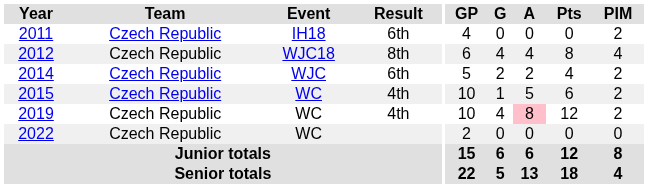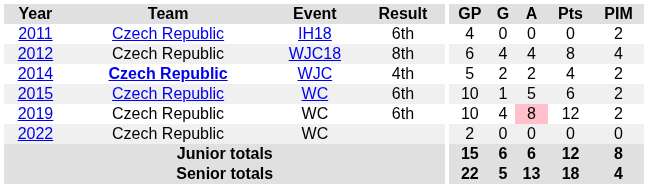 <table border="0" cellpadding="1" cellspacing="0" ID="Table3" style="text-align:center; width:40em">
 <tr ALIGN="center" bgcolor="#e0e0e0">
 <th>Year</th>
 <th>Team</th>
 <th>Event</th>
 <th>Result</th>
 <th rowspan="99" bgcolor="#ffffff"></th>
 <th>GP</th>
 <th>G</th>
 <th>A</th>
 <th>Pts</th>
 <th>PIM</th>
 </tr>
 <tr>
 <td><a href='#'>2011</a></td>
 <td><a href='#'>Czech Republic</a></td>
 <td><a href='#'>IH18</a></td>
 <td>6th</td>
 <td>4</td>
 <td>0</td>
 <td>0</td>
 <td>0</td>
 <td>2</td>
 </tr>
 <tr bgcolor="#f0f0f0">
 <td><a href='#'>2012</a></td>
 <td>Czech Republic</td>
 <td><a href='#'>WJC18</a></td>
 <td>8th</td>
 <td>6</td>
 <td>4</td>
 <td>4</td>
 <td>8</td>
 <td>4</td>
 </tr>
 <tr>
 <td><a href='#'>2014</a></td>
-<td><a href='#'>Czech Republic</a></td>
+<td><strong><a href='#'>Czech Republic</a></strong></td>
 <td><a href='#'>WJC</a></td>
-<td>6th</td>
+<td>4th</td>
 <td>5</td>
 <td>2</td>
 <td>2</td>
 <td>4</td>
 <td>2</td>
 </tr>
 <tr bgcolor="#f0f0f0">
 <td><a href='#'>2015</a></td>
 <td><a href='#'>Czech Republic</a></td>
 <td><a href='#'>WC</a></td>
-<td>4th</td>
+<td>6th</td>
 <td>10</td>
 <td>1</td>
 <td>5</td>
 <td>6</td>
 <td>2</td>
 </tr>
 <tr>
 <td><a href='#'>2019</a></td>
 <td>Czech Republic</td>
 <td>WC</td>
-<td>4th</td>
+<td>6th</td>
 <td>10</td>
 <td>4</td>
 <td style="background: pink;">8</td>
 <td>12</td>
 <td>2</td>
 </tr>
 <tr bgcolor="#f0f0f0">
 <td><a href='#'>2022</a></td>
 <td>Czech Republic</td>
 <td>WC</td>
 <td></td>
 <td>2</td>
 <td>0</td>
 <td>0</td>
 <td>0</td>
 <td>0</td>
 </tr>
 <tr bgcolor="#e0e0e0">
 <th colspan="4">Junior totals</th>
 <th>15</th>
 <th>6</th>
 <th>6</th>
 <th>12</th>
 <th>8</th>
 </tr>
 <tr bgcolor="#e0e0e0">
 <th colspan="4">Senior totals</th>
 <th>22</th>
 <th>5</th>
 <th>13</th>
 <th>18</th>
 <th>4</th>
 </tr>
 </table>
